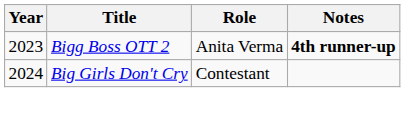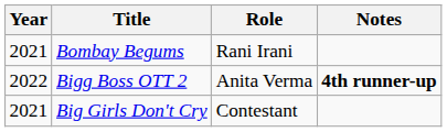 <table class="wikitable">
 <tr>
 <th>Year</th>
 <th>Title</th>
 <th>Role</th>
 <th>Notes</th>
 </tr>
 <tr>
-<td>2023</td>
+<td>2021</td>
+<td><em><a href='#'>Bombay Begums</a></em></td>
+<td>Rani Irani</td>
+<td></td>
+</tr>
+<tr>
+<td>2022</td>
 <td><em><a href='#'>Bigg Boss OTT 2</a></em></td>
 <td>Anita Verma</td>
 <td><strong>4th runner-up</strong></td>
 </tr>
 <tr>
-<td>2024</td>
+<td>2021</td>
 <td><em><a href='#'>Big Girls Don't Cry</a></td>
 <td>Contestant</td>
 <td></td>
 </tr>
 </table>
